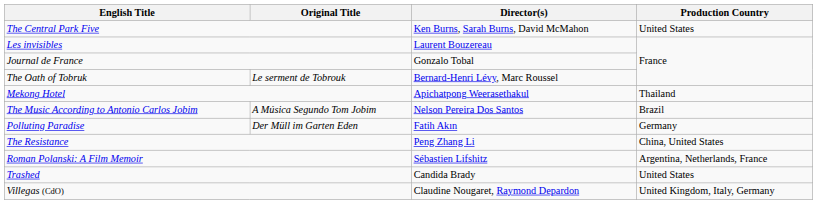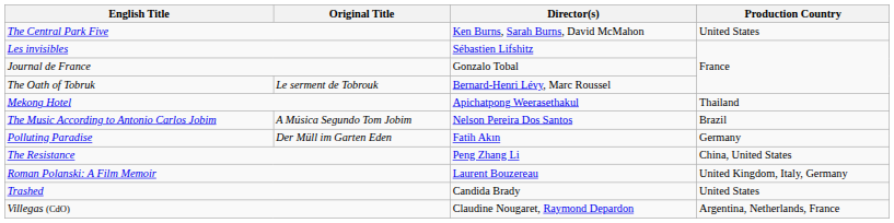 <table class="wikitable" style="width:100%; margin-bottom:2px" cellpadding="5">
 <tr>
 <th scope="col">English Title</th>
 <th scope="col">Original Title</th>
 <th scope="col">Director(s)</th>
 <th scope="col">Production Country</th>
 </tr>
 <tr>
 <td colspan=2 data-sort-value="Central Park"><em><a href='#'>The Central Park Five</a></em></td>
 <td data-sort-value="Burns"><a href='#'>Ken Burns</a>, <a href='#'>Sarah Burns</a>, David McMahon</td>
 <td>United States</td>
 </tr>
 <tr>
 <td colspan="2" data-sort-value="Invisibles"><em><a href='#'>Les invisibles</a></em></td>
-<td data-sort-value="Bouzereau"><a href='#'>Laurent Bouzereau</a></td>
+<td data-sort-value="Lifshitz"><a href='#'>Sébastien Lifshitz</a></td>
 <td rowspan="3">France</td>
 </tr>
 <tr>
 <td colspan=2><em>Journal de France</em></td>
 <td data-sort-value="Tobal">Gonzalo Tobal</td>
 </tr>
 <tr>
 <td><em>The Oath of Tobruk</em></td>
 <td data-sort-value="Serment"><em>Le serment de Tobrouk</em></td>
 <td data-sort-value="Lévy"><a href='#'>Bernard-Henri Lévy</a>, Marc Roussel</td>
 </tr>
 <tr>
 <td colspan=2><em><a href='#'>Mekong Hotel</a></em></td>
 <td data-sort-value="Weerasethakul"><a href='#'>Apichatpong Weerasethakul</a></td>
 <td>Thailand</td>
 </tr>
 <tr>
 <td data-sort-value="Music"><em><a href='#'>The Music According to Antonio Carlos Jobim</a></em></td>
 <td data-sort-value="Musica"><em>A Música Segundo Tom Jobim</em></td>
 <td data-sort-value="Santos"><a href='#'>Nelson Pereira Dos Santos</a></td>
 <td>Brazil</td>
 </tr>
 <tr>
 <td><em><a href='#'>Polluting Paradise</a></em></td>
 <td data-sort-value="Mull"><em>Der Müll im Garten Eden</em></td>
 <td data-sort-value="Akın"><a href='#'>Fatih Akın</a></td>
 <td>Germany</td>
 </tr>
 <tr>
 <td colspan=2 data-sort-value="Resistance"><em><a href='#'>The Resistance</a></em></td>
 <td><a href='#'>Peng Zhang Li</a></td>
 <td>China, United States</td>
 </tr>
 <tr>
 <td colspan=2><em><a href='#'>Roman Polanski: A Film Memoir</a></em></td>
-<td data-sort-value="Lifshitz"><a href='#'>Sébastien Lifshitz</a></td>
-<td>Argentina, Netherlands, France</td>
+<td data-sort-value="Bouzereau"><a href='#'>Laurent Bouzereau</a></td>
+<td>United Kingdom, Italy, Germany</td>
 </tr>
 <tr>
 <td colspan=2><em><a href='#'>Trashed</a></em></td>
 <td data-sort-value="Brady">Candida Brady</td>
 <td>United States</td>
 </tr>
 <tr>
 <td colspan=2><em>Villegas</em> <small>(CdO)</small></td>
 <td data-sort-value="Nougaret">Claudine Nougaret, <a href='#'>Raymond Depardon</a></td>
-<td>United Kingdom, Italy, Germany</td>
+<td>Argentina, Netherlands, France</td>
 </tr>
 </table>
